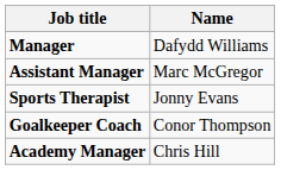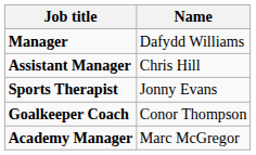 <table class="wikitable">
 <tr>
 <th>Job title</th>
 <th>Name</th>
 </tr>
 <tr>
 <td><strong>Manager</strong></td>
 <td>Dafydd Williams </td>
 </tr>
 <tr>
 <td><strong>Assistant Manager</strong></td>
-<td>Marc McGregor </td>
+<td>Chris Hill </td>
 </tr>
 <tr>
 <td><strong>Sports Therapist</strong></td>
 <td>Jonny Evans </td>
 </tr>
 <tr>
 <td><strong>Goalkeeper Coach</strong></td>
 <td>Conor Thompson </td>
 </tr>
 <tr>
 <td><strong>Academy Manager</strong></td>
-<td>Chris Hill </td>
+<td>Marc McGregor </td>
 </tr>
 </table>
